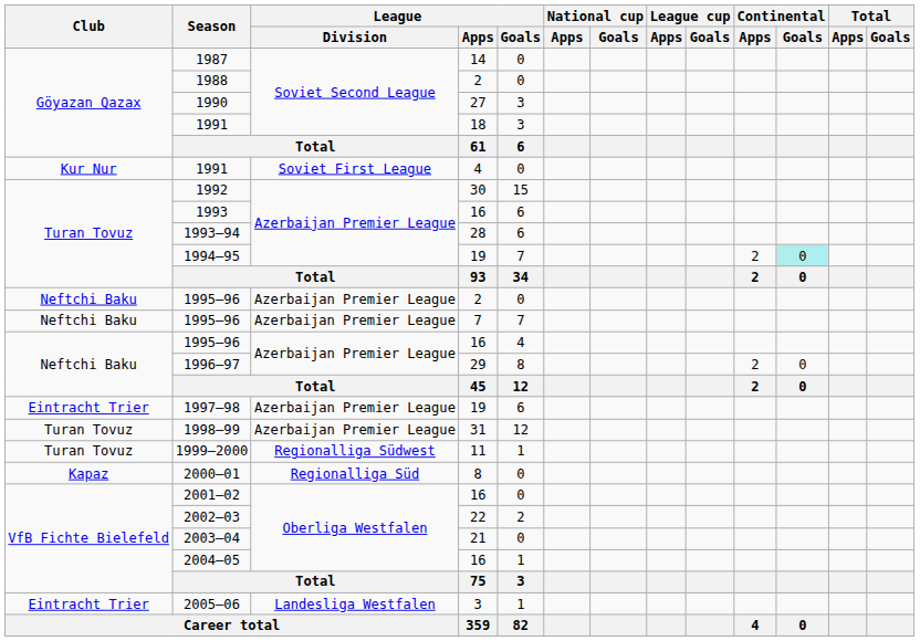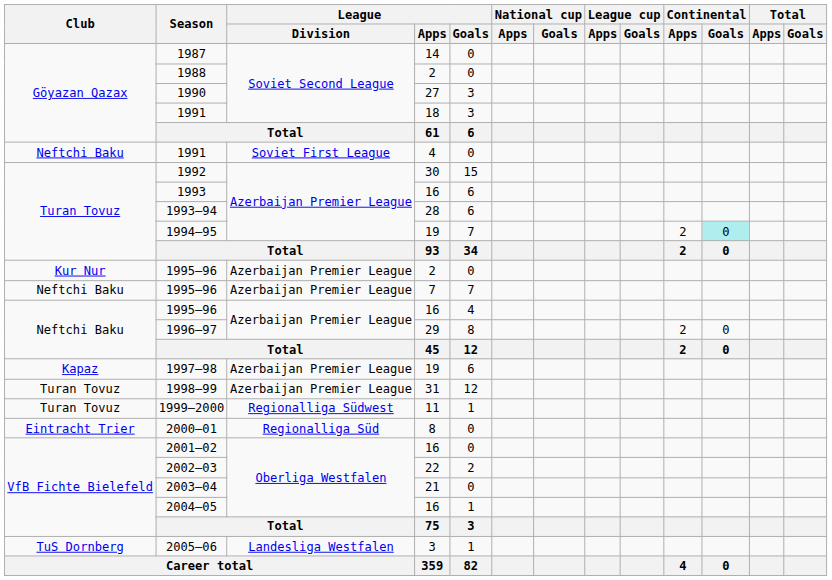 <table class="wikitable" style="text-align:center">
 <tr>
 <th rowspan="2">Club</th>
 <th rowspan="2">Season</th>
 <th colspan="3">League</th>
 <th colspan="2">National cup</th>
 <th colspan="2">League cup</th>
 <th colspan="2">Continental</th>
 <th colspan="2">Total</th>
 </tr>
 <tr>
 <th>Division</th>
 <th>Apps</th>
 <th>Goals</th>
 <th>Apps</th>
 <th>Goals</th>
 <th>Apps</th>
 <th>Goals</th>
 <th>Apps</th>
 <th>Goals</th>
 <th>Apps</th>
 <th>Goals</th>
 </tr>
 <tr>
 <td rowspan="5"><a href='#'>Göyazan Qazax</a></td>
 <td>1987</td>
 <td rowspan="4"><a href='#'>Soviet Second League</a></td>
 <td>14</td>
 <td>0</td>
 <td></td>
 <td></td>
 <td></td>
 <td></td>
 <td></td>
 <td></td>
 <td></td>
 <td></td>
 </tr>
 <tr>
 <td>1988</td>
 <td>2</td>
 <td>0</td>
 <td></td>
 <td></td>
 <td></td>
 <td></td>
 <td></td>
 <td></td>
 <td></td>
 <td></td>
 </tr>
 <tr>
 <td>1990</td>
 <td>27</td>
 <td>3</td>
 <td></td>
 <td></td>
 <td></td>
 <td></td>
 <td></td>
 <td></td>
 <td></td>
 <td></td>
 </tr>
 <tr>
 <td>1991</td>
 <td>18</td>
 <td>3</td>
 <td></td>
 <td></td>
 <td></td>
 <td></td>
 <td></td>
 <td></td>
 <td></td>
 <td></td>
 </tr>
 <tr>
 <th colspan="2">Total</th>
 <th>61</th>
 <th>6</th>
 <th></th>
 <th></th>
 <th></th>
 <th></th>
 <th></th>
 <th></th>
 <th></th>
 <th></th>
 </tr>
 <tr>
-<td><a href='#'>Kur Nur</a></td>
+<td><a href='#'>Neftchi Baku</a></td>
 <td>1991</td>
 <td><a href='#'>Soviet First League</a></td>
 <td>4</td>
 <td>0</td>
 <td></td>
 <td></td>
 <td></td>
 <td></td>
 <td></td>
 <td></td>
 <td></td>
 <td></td>
 </tr>
 <tr>
 <td rowspan="5"><a href='#'>Turan Tovuz</a></td>
 <td>1992</td>
 <td rowspan="4"><a href='#'>Azerbaijan Premier League</a></td>
 <td>30</td>
 <td>15</td>
 <td></td>
 <td></td>
 <td></td>
 <td></td>
 <td></td>
 <td></td>
 <td></td>
 <td></td>
 </tr>
 <tr>
 <td>1993</td>
 <td>16</td>
 <td>6</td>
 <td></td>
 <td></td>
 <td></td>
 <td></td>
 <td></td>
 <td></td>
 <td></td>
 <td></td>
 </tr>
 <tr>
 <td>1993–94</td>
 <td>28</td>
 <td>6</td>
 <td></td>
 <td></td>
 <td></td>
 <td></td>
 <td></td>
 <td></td>
 <td></td>
 <td></td>
 </tr>
 <tr>
 <td>1994–95</td>
 <td>19</td>
 <td>7</td>
 <td></td>
 <td></td>
 <td></td>
 <td></td>
 <td>2</td>
 <td style="background: paleturquoise;">0</td>
 <td></td>
 <td></td>
 </tr>
 <tr>
 <th colspan="2">Total</th>
 <th>93</th>
 <th>34</th>
 <th></th>
 <th></th>
 <th></th>
 <th></th>
 <th>2</th>
 <th>0</th>
 <th></th>
 <th></th>
 </tr>
 <tr>
-<td><a href='#'>Neftchi Baku</a></td>
+<td><a href='#'>Kur Nur</a></td>
 <td>1995–96</td>
 <td>Azerbaijan Premier League</td>
 <td>2</td>
 <td>0</td>
 <td></td>
 <td></td>
 <td></td>
 <td></td>
 <td></td>
 <td></td>
 <td></td>
 <td></td>
 </tr>
 <tr>
 <td>Neftchi Baku</td>
 <td>1995–96</td>
 <td>Azerbaijan Premier League</td>
 <td>7</td>
 <td>7</td>
 <td></td>
 <td></td>
 <td></td>
 <td></td>
 <td></td>
 <td></td>
 <td></td>
 <td></td>
 </tr>
 <tr>
 <td rowspan="3">Neftchi Baku</td>
 <td>1995–96</td>
 <td rowspan="2">Azerbaijan Premier League</td>
 <td>16</td>
 <td>4</td>
 <td></td>
 <td></td>
 <td></td>
 <td></td>
 <td></td>
 <td></td>
 <td></td>
 <td></td>
 </tr>
 <tr>
 <td>1996–97</td>
 <td>29</td>
 <td>8</td>
 <td></td>
 <td></td>
 <td></td>
 <td></td>
 <td>2</td>
 <td>0</td>
 <td></td>
 <td></td>
 </tr>
 <tr>
 <th colspan="2">Total</th>
 <th>45</th>
 <th>12</th>
 <th></th>
 <th></th>
 <th></th>
 <th></th>
 <th>2</th>
 <th>0</th>
 <th></th>
 <th></th>
 </tr>
 <tr>
-<td><a href='#'>Eintracht Trier</a></td>
+<td><a href='#'>Kapaz</a></td>
 <td>1997–98</td>
 <td>Azerbaijan Premier League</td>
 <td>19</td>
 <td>6</td>
 <td></td>
 <td></td>
 <td></td>
 <td></td>
 <td></td>
 <td></td>
 <td></td>
 <td></td>
 </tr>
 <tr>
 <td>Turan Tovuz</td>
 <td>1998–99</td>
 <td>Azerbaijan Premier League</td>
 <td>31</td>
 <td>12</td>
 <td></td>
 <td></td>
 <td></td>
 <td></td>
 <td></td>
 <td></td>
 <td></td>
 <td></td>
 </tr>
 <tr>
 <td>Turan Tovuz</td>
 <td>1999–2000</td>
 <td><a href='#'>Regionalliga Südwest</a></td>
 <td>11</td>
 <td>1</td>
 <td></td>
 <td></td>
 <td></td>
 <td></td>
 <td></td>
 <td></td>
 <td></td>
 <td></td>
 </tr>
 <tr>
-<td><a href='#'>Kapaz</a></td>
+<td><a href='#'>Eintracht Trier</a></td>
 <td>2000–01</td>
 <td><a href='#'>Regionalliga Süd</a></td>
 <td>8</td>
 <td>0</td>
 <td></td>
 <td></td>
 <td></td>
 <td></td>
 <td></td>
 <td></td>
 <td></td>
 <td></td>
 </tr>
 <tr>
 <td rowspan="5"><a href='#'>VfB Fichte Bielefeld</a></td>
 <td>2001–02</td>
 <td rowspan="4"><a href='#'>Oberliga Westfalen</a></td>
 <td>16</td>
 <td>0</td>
 <td></td>
 <td></td>
 <td></td>
 <td></td>
 <td></td>
 <td></td>
 <td></td>
 <td></td>
 </tr>
 <tr>
 <td>2002–03</td>
 <td>22</td>
 <td>2</td>
 <td></td>
 <td></td>
 <td></td>
 <td></td>
 <td></td>
 <td></td>
 <td></td>
 <td></td>
 </tr>
 <tr>
 <td>2003–04</td>
 <td>21</td>
 <td>0</td>
 <td></td>
 <td></td>
 <td></td>
 <td></td>
 <td></td>
 <td></td>
 <td></td>
 <td></td>
 </tr>
 <tr>
 <td>2004–05</td>
 <td>16</td>
 <td>1</td>
 <td></td>
 <td></td>
 <td></td>
 <td></td>
 <td></td>
 <td></td>
 <td></td>
 <td></td>
 </tr>
 <tr>
 <th colspan="2">Total</th>
 <th>75</th>
 <th>3</th>
 <th></th>
 <th></th>
 <th></th>
 <th></th>
 <th></th>
 <th></th>
 <th></th>
 <th></th>
 </tr>
 <tr>
-<td><a href='#'>Eintracht Trier</a></td>
+<td><a href='#'>TuS Dornberg</a></td>
 <td>2005–06</td>
 <td><a href='#'>Landesliga Westfalen</a></td>
 <td>3</td>
 <td>1</td>
 <td></td>
 <td></td>
 <td></td>
 <td></td>
 <td></td>
 <td></td>
 <td></td>
 <td></td>
 </tr>
 <tr>
 <th colspan="3">Career total</th>
 <th>359</th>
 <th>82</th>
 <th></th>
 <th></th>
 <th></th>
 <th></th>
 <th>4</th>
 <th>0</th>
 <th></th>
 <th></th>
 </tr>
 </table>
